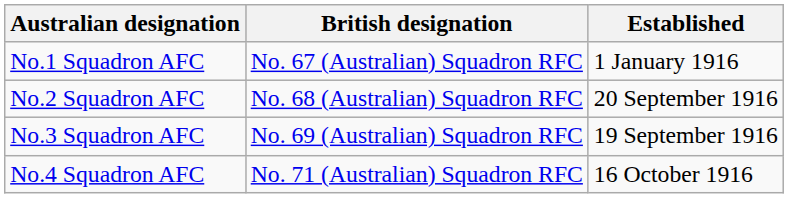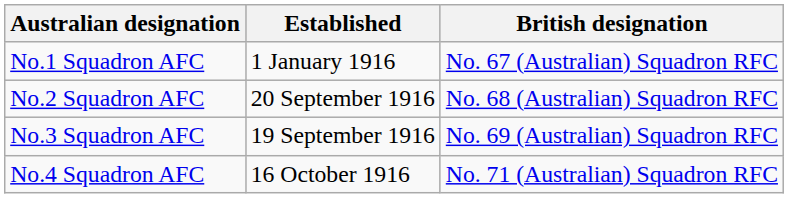 <table class="wikitable">
 <tr>
 <th>Australian designation</th>
+<th>Established</th>
 <th>British designation</th>
-<th>Established</th>
 </tr>
 <tr>
 <td><a href='#'>No.1 Squadron AFC</a></td>
+<td>1 January 1916</td>
 <td><a href='#'>No. 67 (Australian) Squadron RFC</a></td>
-<td>1 January 1916</td>
 </tr>
 <tr>
 <td><a href='#'>No.2 Squadron AFC</a></td>
+<td>20 September 1916</td>
 <td><a href='#'>No. 68 (Australian) Squadron RFC</a></td>
-<td>20 September 1916</td>
 </tr>
 <tr>
 <td><a href='#'>No.3 Squadron AFC</a></td>
+<td>19 September 1916</td>
 <td><a href='#'>No. 69 (Australian) Squadron RFC</a></td>
-<td>19 September 1916</td>
 </tr>
 <tr>
 <td><a href='#'>No.4 Squadron AFC</a></td>
+<td>16 October 1916</td>
 <td><a href='#'>No. 71 (Australian) Squadron RFC</a></td>
-<td>16 October 1916</td>
 </tr>
 </table>
